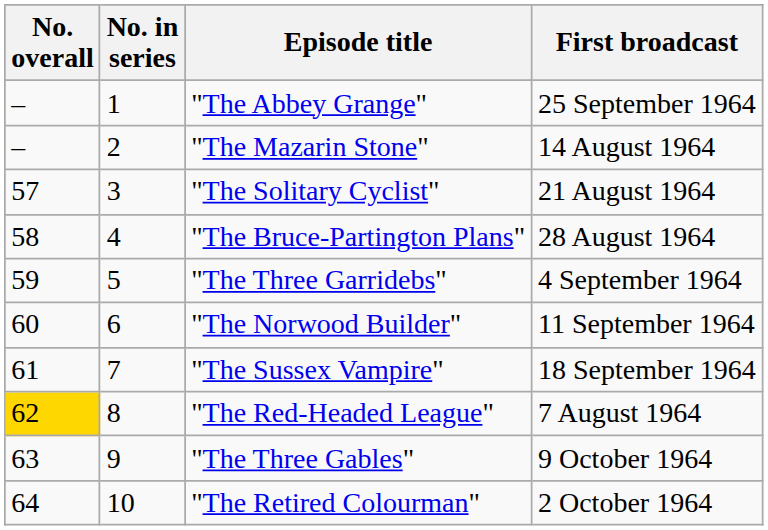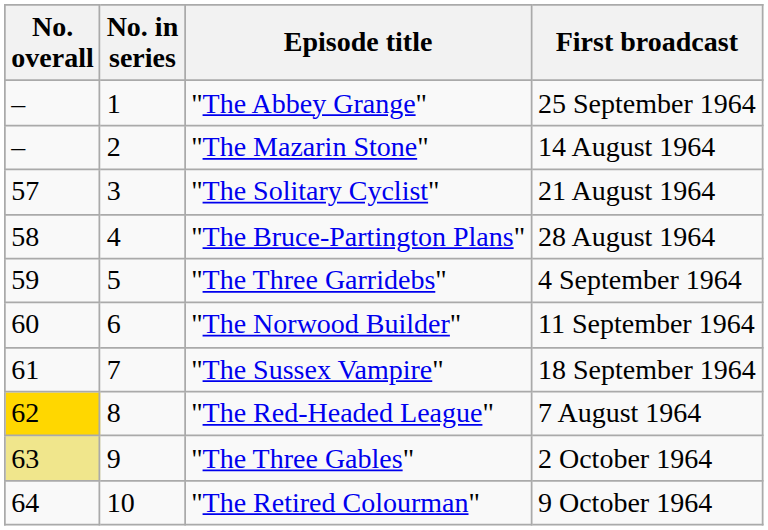 <table class="wikitable">
 <tr>
 <th>No.<br>overall</th>
 <th>No. in<br>series</th>
 <th>Episode title</th>
 <th>First broadcast</th>
 </tr>
 <tr>
 <td>–</td>
 <td>1</td>
 <td>"<a href='#'>The Abbey Grange</a>"</td>
 <td>25 September 1964</td>
 </tr>
 <tr>
 <td>–</td>
 <td>2</td>
 <td>"<a href='#'>The Mazarin Stone</a>"</td>
 <td>14 August 1964</td>
 </tr>
 <tr>
 <td>57</td>
 <td>3</td>
 <td>"<a href='#'>The Solitary Cyclist</a>"</td>
 <td>21 August 1964</td>
 </tr>
 <tr>
 <td>58</td>
 <td>4</td>
 <td>"<a href='#'>The Bruce-Partington Plans</a>"</td>
 <td>28 August 1964</td>
 </tr>
 <tr>
 <td>59</td>
 <td>5</td>
 <td>"<a href='#'>The Three Garridebs</a>"</td>
 <td>4 September 1964</td>
 </tr>
 <tr>
 <td>60</td>
 <td>6</td>
 <td>"<a href='#'>The Norwood Builder</a>"</td>
 <td>11 September 1964</td>
 </tr>
 <tr>
 <td>61</td>
 <td>7</td>
 <td>"<a href='#'>The Sussex Vampire</a>"</td>
 <td>18 September 1964</td>
 </tr>
 <tr>
 <td style="background: gold;">62</td>
 <td>8</td>
 <td>"<a href='#'>The Red-Headed League</a>"</td>
 <td>7 August 1964</td>
 </tr>
 <tr>
-<td>63</td>
+<td style="background: khaki;">63</td>
 <td>9</td>
 <td>"<a href='#'>The Three Gables</a>"</td>
-<td>9 October 1964</td>
+<td>2 October 1964</td>
 </tr>
 <tr>
 <td>64</td>
 <td>10</td>
 <td>"<a href='#'>The Retired Colourman</a>"</td>
-<td>2 October 1964</td>
+<td>9 October 1964</td>
 </tr>
 </table>
